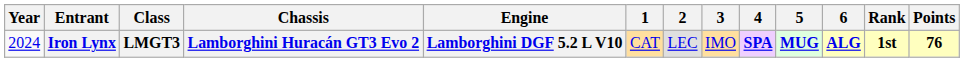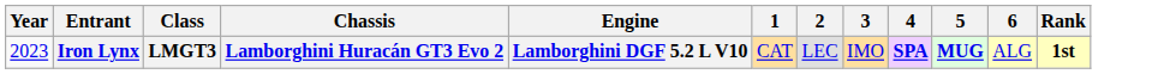 <table class="wikitable" style="text-align:center; font-size:85%">
 <tr>
 <th>Year</th>
 <th>Entrant</th>
 <th>Class</th>
 <th>Chassis</th>
 <th>Engine</th>
 <th>1</th>
 <th>2</th>
 <th>3</th>
 <th>4</th>
 <th>5</th>
 <th>6</th>
 <th>Rank</th>
-<th>Points</th>
 </tr>
 <tr>
-<td><a href='#'>2024</a></td>
+<td><a href='#'>2023</a></td>
 <th nowrap><a href='#'>Iron Lynx</a></th>
 <th>LMGT3</th>
 <th nowrap><a href='#'>Lamborghini Huracán GT3 Evo 2</a></th>
 <th nowrap><a href='#'>Lamborghini DGF</a> 5.2 L V10</th>
 <td style="background:#FFDF9F;"><a href='#'>CAT</a><br></td>
 <td style="background:#DFDFDF;"><a href='#'>LEC</a><br></td>
 <td style="background:#FFDF9F;"><a href='#'>IMO</a><br></td>
 <td style="background:#EFCFFF;"><strong><a href='#'>SPA</a></strong><br></td>
 <td style="background:#DFFFDF;"><strong><a href='#'>MUG</a><br></strong></td>
-<td style="background:#FFFFBF;"><strong><a href='#'>ALG</a><br></strong></td>
+<td style="background:#FFFFBF;"><a href='#'>ALG</a><br></td>
 <th style="background:#FFFFBF;">1st</th>
-<th style="background:#FFFFBF;">76</th>
 </tr>
 </table>
